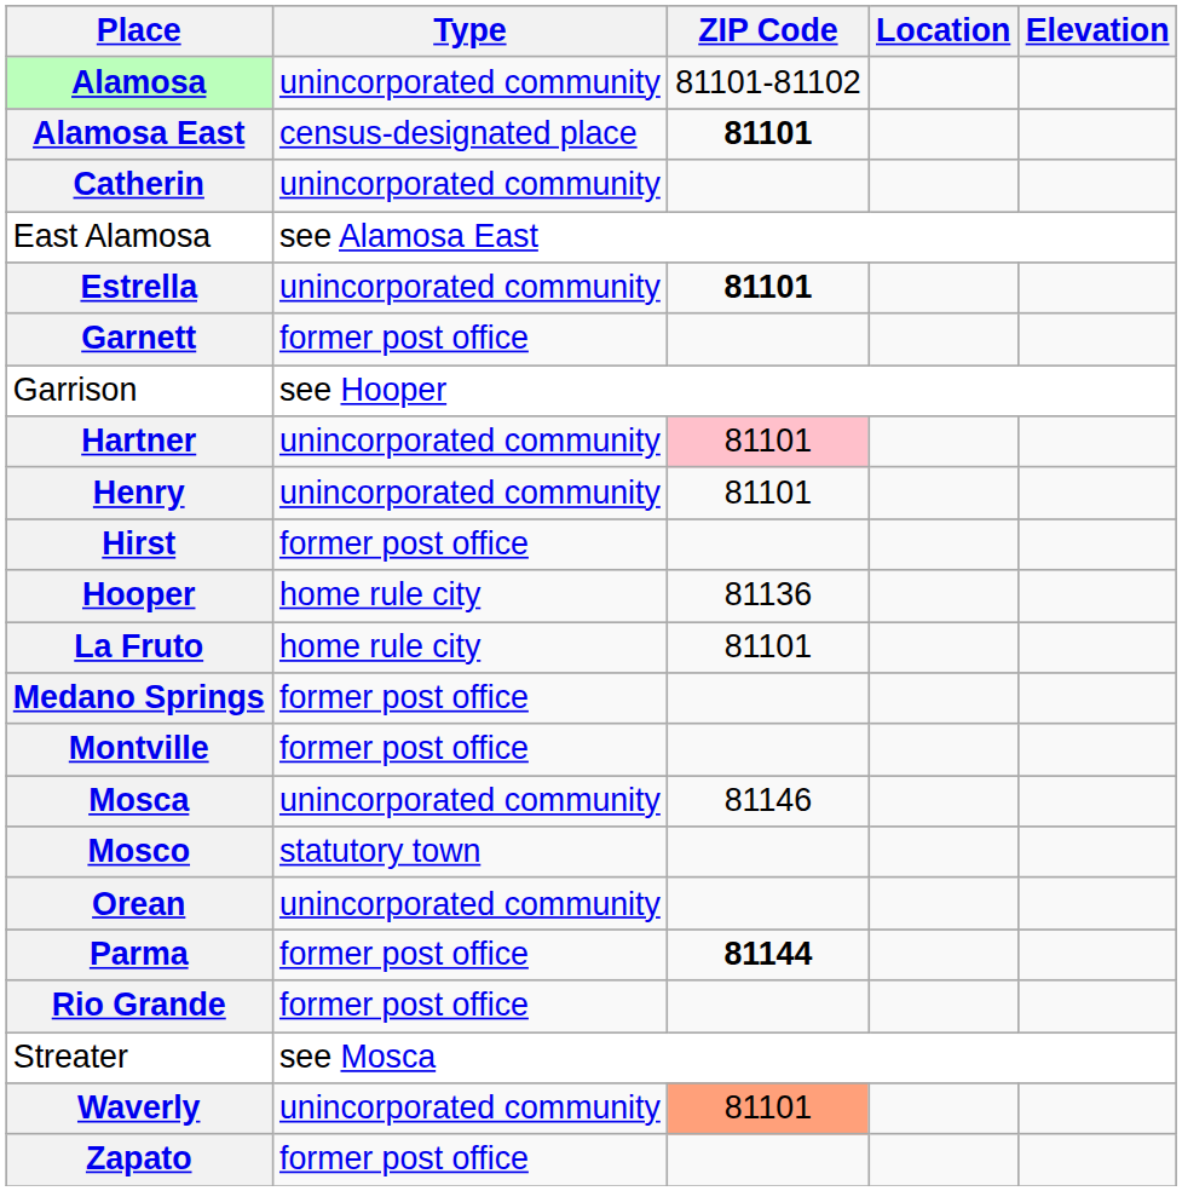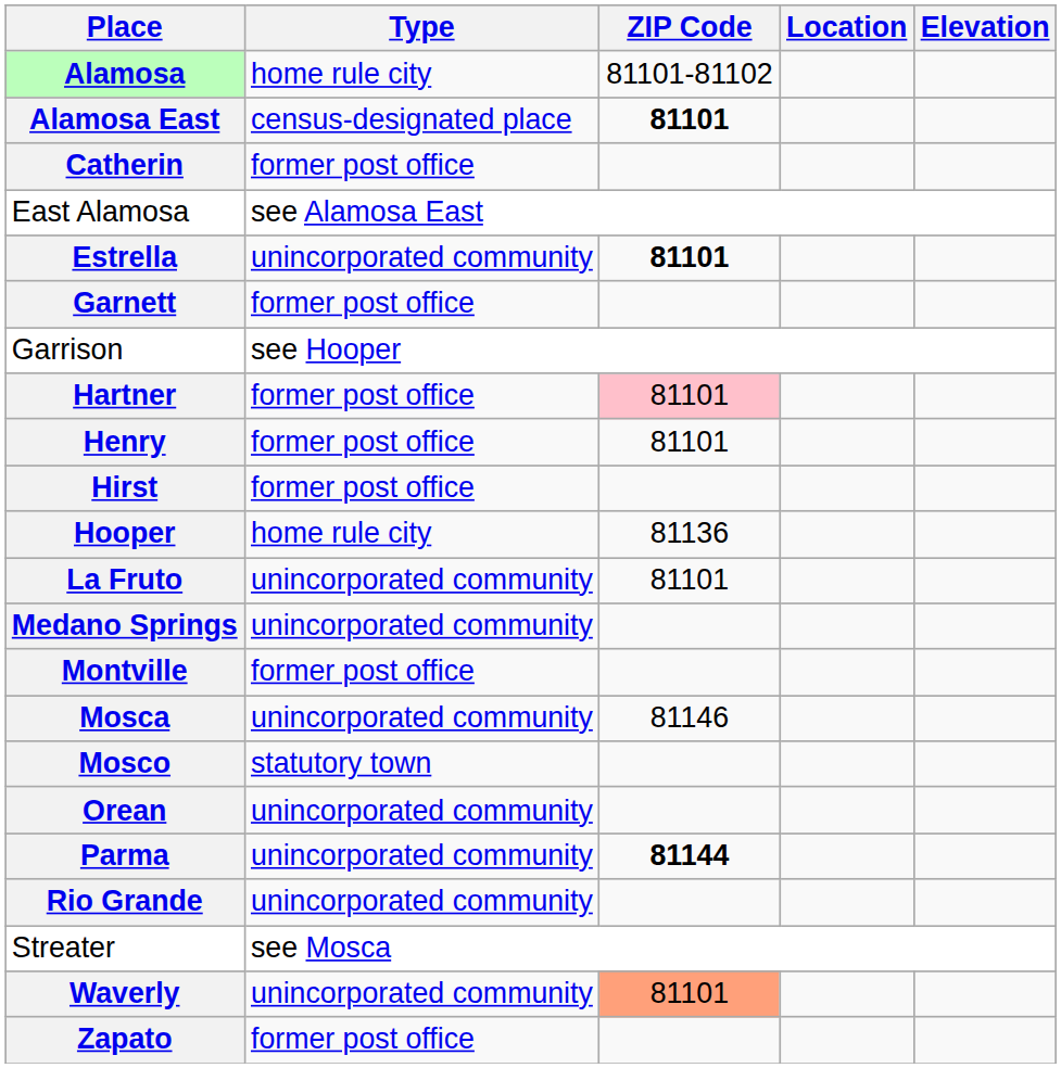 <table class="wikitable sortable  plainrowheaders" style="margin:auto;">
 <tr>
 <th scope=col><a href='#'>Place</a></th>
 <th scope=col><a href='#'>Type</a></th>
 <th scope=col><a href='#'>ZIP Code</a></th>
 <th scope=col><a href='#'>Location</a></th>
 <th scope=col><a href='#'>Elevation</a></th>
 </tr>
 <tr>
 <th scope=row style="background:#BBFFBB;"><a href='#'>Alamosa</a></th>
-<td><a href='#'>unincorporated community</a></td>
+<td><a href='#'>home rule city</a></td>
 <td align=center>81101-81102</td>
 <td></td>
 <td align=right></td>
 </tr>
 <tr>
 <th scope=row><a href='#'>Alamosa East</a></th>
 <td><a href='#'>census-designated place</a></td>
 <td align=center><strong>81101</strong></td>
 <td></td>
 <td align=right></td>
 </tr>
 <tr>
 <th scope=row><a href='#'>Catherin</a></th>
-<td><a href='#'>unincorporated community</a></td>
+<td><a href='#'>former post office</a></td>
 <td align=center></td>
 <td></td>
 <td></td>
 </tr>
 <tr bgcolor=white>
 <td>East Alamosa</td>
 <td colspan=4>see <a href='#'>Alamosa East</a></td>
 </tr>
 <tr>
 <th scope=row><a href='#'>Estrella</a></th>
 <td><a href='#'>unincorporated community</a></td>
 <td align=center><strong>81101</strong></td>
 <td></td>
 <td align=right></td>
 </tr>
 <tr>
 <th scope=row><a href='#'>Garnett</a></th>
 <td><a href='#'>former post office</a></td>
 <td align=center></td>
 <td></td>
 <td></td>
 </tr>
 <tr bgcolor=white>
 <td>Garrison</td>
 <td colspan=4>see <a href='#'>Hooper</a></td>
 </tr>
 <tr>
 <th scope=row><a href='#'>Hartner</a></th>
-<td><a href='#'>unincorporated community</a></td>
+<td><a href='#'>former post office</a></td>
 <td align=center style="background: pink;">81101</td>
 <td></td>
 <td align=right></td>
 </tr>
 <tr>
 <th scope=row><a href='#'>Henry</a></th>
-<td><a href='#'>unincorporated community</a></td>
+<td><a href='#'>former post office</a></td>
 <td align=center>81101</td>
 <td></td>
 <td align=right></td>
 </tr>
 <tr>
 <th scope=row><a href='#'>Hirst</a></th>
 <td><a href='#'>former post office</a></td>
 <td align=center></td>
 <td></td>
 <td></td>
 </tr>
 <tr>
 <th scope=row><a href='#'>Hooper</a></th>
 <td><a href='#'>home rule city</a></td>
 <td align=center>81136</td>
 <td></td>
 <td align=right></td>
 </tr>
 <tr>
 <th scope=row><a href='#'>La Fruto</a></th>
-<td><a href='#'>home rule city</a></td>
+<td><a href='#'>unincorporated community</a></td>
 <td align=center>81101</td>
 <td></td>
 <td align=right></td>
 </tr>
 <tr>
 <th scope=row><a href='#'>Medano Springs</a></th>
-<td><a href='#'>former post office</a></td>
+<td><a href='#'>unincorporated community</a></td>
 <td align=center></td>
 <td></td>
 <td></td>
 </tr>
 <tr>
 <th scope=row><a href='#'>Montville</a></th>
 <td><a href='#'>former post office</a></td>
 <td align=center></td>
 <td></td>
 <td></td>
 </tr>
 <tr>
 <th scope=row><a href='#'>Mosca</a></th>
 <td><a href='#'>unincorporated community</a></td>
 <td align=center>81146</td>
 <td></td>
 <td align=right></td>
 </tr>
 <tr>
 <th scope=row><a href='#'>Mosco</a></th>
 <td><a href='#'>statutory town</a></td>
 <td align=center></td>
 <td></td>
 <td></td>
 </tr>
 <tr>
 <th scope=row><a href='#'>Orean</a></th>
 <td><a href='#'>unincorporated community</a></td>
 <td align=center></td>
 <td></td>
 <td></td>
 </tr>
 <tr>
 <th scope=row><a href='#'>Parma</a></th>
-<td><a href='#'>former post office</a></td>
+<td><a href='#'>unincorporated community</a></td>
 <td align=center><strong>81144</strong></td>
 <td></td>
 <td align=right></td>
 </tr>
 <tr>
 <th scope=row><a href='#'>Rio Grande</a></th>
-<td><a href='#'>former post office</a></td>
+<td><a href='#'>unincorporated community</a></td>
 <td align=center></td>
 <td></td>
 <td></td>
 </tr>
 <tr bgcolor=white>
 <td>Streater</td>
 <td colspan=4>see <a href='#'>Mosca</a></td>
 </tr>
 <tr>
 <th scope=row><a href='#'>Waverly</a></th>
 <td><a href='#'>unincorporated community</a></td>
 <td align=center style="background: lightsalmon;">81101</td>
 <td></td>
 <td align=right></td>
 </tr>
 <tr>
 <th scope=row><a href='#'>Zapato</a></th>
 <td><a href='#'>former post office</a></td>
 <td align=center></td>
 <td></td>
 <td></td>
 </tr>
 </table>
